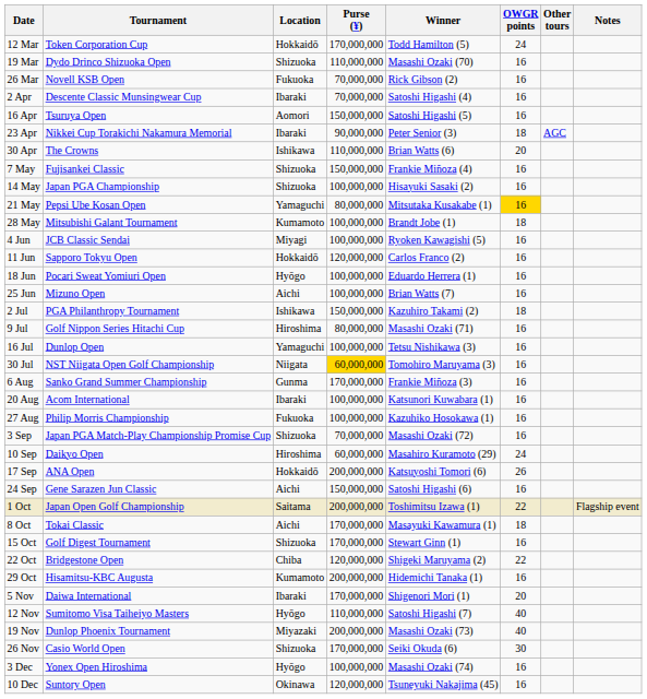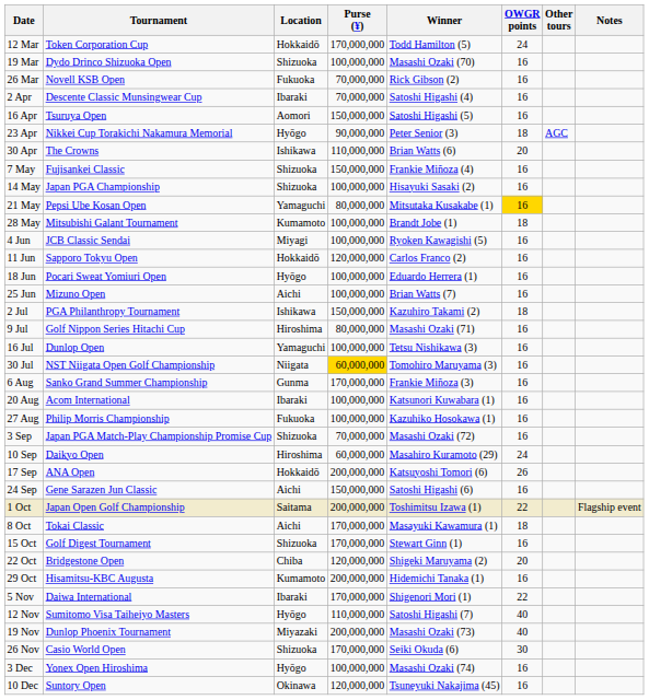 <table class="wikitable" style="font-size:95%">
 <tr>
 <th>Date</th>
 <th>Tournament</th>
 <th>Location</th>
 <th>Purse<br>(<a href='#'>¥</a>)</th>
 <th>Winner</th>
 <th><a href='#'>OWGR</a><br>points</th>
 <th>Other<br>tours</th>
 <th>Notes</th>
 </tr>
 <tr>
 <td>12 Mar</td>
 <td><a href='#'>Token Corporation Cup</a></td>
 <td>Hokkaidō</td>
 <td align=right>170,000,000</td>
 <td> <a href='#'>Todd Hamilton</a> (5)</td>
 <td align=center>24</td>
 <td></td>
 <td></td>
 </tr>
 <tr>
 <td>19 Mar</td>
 <td><a href='#'>Dydo Drinco Shizuoka Open</a></td>
 <td>Shizuoka</td>
-<td align=right>110,000,000</td>
+<td align=right>100,000,000</td>
 <td> <a href='#'>Masashi Ozaki</a> (70)</td>
 <td align=center>16</td>
 <td></td>
 <td></td>
 </tr>
 <tr>
 <td>26 Mar</td>
 <td><a href='#'>Novell KSB Open</a></td>
 <td>Fukuoka</td>
 <td align=right>70,000,000</td>
 <td> <a href='#'>Rick Gibson</a> (2)</td>
 <td align=center>16</td>
 <td></td>
 <td></td>
 </tr>
 <tr>
 <td>2 Apr</td>
 <td><a href='#'>Descente Classic Munsingwear Cup</a></td>
 <td>Ibaraki</td>
 <td align=right>70,000,000</td>
 <td> <a href='#'>Satoshi Higashi</a> (4)</td>
 <td align=center>16</td>
 <td></td>
 <td></td>
 </tr>
 <tr>
 <td>16 Apr</td>
 <td><a href='#'>Tsuruya Open</a></td>
 <td>Aomori</td>
 <td align=right>150,000,000</td>
 <td> <a href='#'>Satoshi Higashi</a> (5)</td>
 <td align=center>16</td>
 <td></td>
 <td></td>
 </tr>
 <tr>
 <td>23 Apr</td>
 <td><a href='#'>Nikkei Cup Torakichi Nakamura Memorial</a></td>
-<td>Ibaraki</td>
+<td>Hyōgo</td>
 <td align=right>90,000,000</td>
 <td> <a href='#'>Peter Senior</a> (3)</td>
 <td align=center>18</td>
 <td><a href='#'>AGC</a></td>
 <td></td>
 </tr>
 <tr>
 <td>30 Apr</td>
 <td><a href='#'>The Crowns</a></td>
 <td>Ishikawa</td>
 <td align=right>110,000,000</td>
 <td> <a href='#'>Brian Watts</a> (6)</td>
 <td align=center>20</td>
 <td></td>
 <td></td>
 </tr>
 <tr>
 <td>7 May</td>
 <td><a href='#'>Fujisankei Classic</a></td>
 <td>Shizuoka</td>
 <td align=right>150,000,000</td>
 <td> <a href='#'>Frankie Miñoza</a> (4)</td>
 <td align=center>16</td>
 <td></td>
 <td></td>
 </tr>
 <tr>
 <td>14 May</td>
 <td><a href='#'>Japan PGA Championship</a></td>
 <td>Shizuoka</td>
 <td align=right>100,000,000</td>
 <td> <a href='#'>Hisayuki Sasaki</a> (2)</td>
 <td align=center>16</td>
 <td></td>
 <td></td>
 </tr>
 <tr>
 <td>21 May</td>
 <td><a href='#'>Pepsi Ube Kosan Open</a></td>
 <td>Yamaguchi</td>
 <td align=right>80,000,000</td>
 <td> <a href='#'>Mitsutaka Kusakabe</a> (1)</td>
 <td align=center style="background: gold;">16</td>
 <td></td>
 <td></td>
 </tr>
 <tr>
 <td>28 May</td>
 <td><a href='#'>Mitsubishi Galant Tournament</a></td>
 <td>Kumamoto</td>
 <td align=right>100,000,000</td>
 <td> <a href='#'>Brandt Jobe</a> (1)</td>
 <td align=center>18</td>
 <td></td>
 <td></td>
 </tr>
 <tr>
 <td>4 Jun</td>
 <td><a href='#'>JCB Classic Sendai</a></td>
 <td>Miyagi</td>
 <td align=right>100,000,000</td>
 <td> <a href='#'>Ryoken Kawagishi</a> (5)</td>
 <td align=center>16</td>
 <td></td>
 <td></td>
 </tr>
 <tr>
 <td>11 Jun</td>
 <td><a href='#'>Sapporo Tokyu Open</a></td>
 <td>Hokkaidō</td>
 <td align=right>120,000,000</td>
 <td> <a href='#'>Carlos Franco</a> (2)</td>
 <td align=center>16</td>
 <td></td>
 <td></td>
 </tr>
 <tr>
 <td>18 Jun</td>
 <td><a href='#'>Pocari Sweat Yomiuri Open</a></td>
 <td>Hyōgo</td>
 <td align=right>100,000,000</td>
 <td> <a href='#'>Eduardo Herrera</a> (1)</td>
 <td align=center>16</td>
 <td></td>
 <td></td>
 </tr>
 <tr>
 <td>25 Jun</td>
 <td><a href='#'>Mizuno Open</a></td>
 <td>Aichi</td>
 <td align=right>100,000,000</td>
 <td> <a href='#'>Brian Watts</a> (7)</td>
 <td align=center>16</td>
 <td></td>
 <td></td>
 </tr>
 <tr>
 <td>2 Jul</td>
 <td><a href='#'>PGA Philanthropy Tournament</a></td>
 <td>Ishikawa</td>
 <td align=right>150,000,000</td>
 <td> <a href='#'>Kazuhiro Takami</a> (2)</td>
 <td align=center>18</td>
 <td></td>
 <td></td>
 </tr>
 <tr>
 <td>9 Jul</td>
 <td><a href='#'>Golf Nippon Series Hitachi Cup</a></td>
 <td>Hiroshima</td>
 <td align=right>80,000,000</td>
 <td> <a href='#'>Masashi Ozaki</a> (71)</td>
 <td align=center>16</td>
 <td></td>
 <td></td>
 </tr>
 <tr>
 <td>16 Jul</td>
 <td><a href='#'>Dunlop Open</a></td>
 <td>Yamaguchi</td>
 <td align=right>100,000,000</td>
 <td> <a href='#'>Tetsu Nishikawa</a> (3)</td>
 <td align=center>16</td>
 <td></td>
 <td></td>
 </tr>
 <tr>
 <td>30 Jul</td>
 <td><a href='#'>NST Niigata Open Golf Championship</a></td>
 <td>Niigata</td>
 <td align=right style="background: gold;">60,000,000</td>
 <td> <a href='#'>Tomohiro Maruyama</a> (3)</td>
 <td align=center>16</td>
 <td></td>
 <td></td>
 </tr>
 <tr>
 <td>6 Aug</td>
 <td><a href='#'>Sanko Grand Summer Championship</a></td>
 <td>Gunma</td>
 <td align=right>170,000,000</td>
 <td> <a href='#'>Frankie Miñoza</a> (3)</td>
 <td align=center>16</td>
 <td></td>
 <td></td>
 </tr>
 <tr>
 <td>20 Aug</td>
 <td><a href='#'>Acom International</a></td>
 <td>Ibaraki</td>
 <td align=right>100,000,000</td>
 <td> <a href='#'>Katsunori Kuwabara</a> (1)</td>
 <td align=center>16</td>
 <td></td>
 <td></td>
 </tr>
 <tr>
 <td>27 Aug</td>
 <td><a href='#'>Philip Morris Championship</a></td>
 <td>Fukuoka</td>
 <td align=right>100,000,000</td>
 <td> <a href='#'>Kazuhiko Hosokawa</a> (1)</td>
 <td align=center>16</td>
 <td></td>
 <td></td>
 </tr>
 <tr>
 <td>3 Sep</td>
 <td><a href='#'>Japan PGA Match-Play Championship Promise Cup</a></td>
 <td>Shizuoka</td>
 <td align=right>70,000,000</td>
 <td> <a href='#'>Masashi Ozaki</a> (72)</td>
 <td align=center>16</td>
 <td></td>
 <td></td>
 </tr>
 <tr>
 <td>10 Sep</td>
 <td><a href='#'>Daikyo Open</a></td>
 <td>Hiroshima</td>
 <td align=right>60,000,000</td>
 <td> <a href='#'>Masahiro Kuramoto</a> (29)</td>
 <td align=center>24</td>
 <td></td>
 <td></td>
 </tr>
 <tr>
 <td>17 Sep</td>
 <td><a href='#'>ANA Open</a></td>
 <td>Hokkaidō</td>
 <td align=right>200,000,000</td>
 <td> <a href='#'>Katsuyoshi Tomori</a> (6)</td>
 <td align=center>26</td>
 <td></td>
 <td></td>
 </tr>
 <tr>
 <td>24 Sep</td>
 <td><a href='#'>Gene Sarazen Jun Classic</a></td>
 <td>Aichi</td>
 <td align=right>150,000,000</td>
 <td> <a href='#'>Satoshi Higashi</a> (6)</td>
 <td align=center>16</td>
 <td></td>
 <td></td>
 </tr>
 <tr style="background:#f2ecce;">
 <td>1 Oct</td>
 <td><a href='#'>Japan Open Golf Championship</a></td>
 <td>Saitama</td>
 <td align=right>200,000,000</td>
 <td> <a href='#'>Toshimitsu Izawa</a> (1)</td>
 <td align=center>22</td>
 <td></td>
 <td>Flagship event</td>
 </tr>
 <tr>
 <td>8 Oct</td>
 <td><a href='#'>Tokai Classic</a></td>
 <td>Aichi</td>
 <td align=right>170,000,000</td>
 <td> <a href='#'>Masayuki Kawamura</a> (1)</td>
 <td align=center>18</td>
 <td></td>
 <td></td>
 </tr>
 <tr>
 <td>15 Oct</td>
 <td><a href='#'>Golf Digest Tournament</a></td>
 <td>Shizuoka</td>
 <td align=right>170,000,000</td>
 <td> <a href='#'>Stewart Ginn</a> (1)</td>
 <td align=center>16</td>
 <td></td>
 <td></td>
 </tr>
 <tr>
 <td>22 Oct</td>
 <td><a href='#'>Bridgestone Open</a></td>
 <td>Chiba</td>
 <td align=right>120,000,000</td>
 <td> <a href='#'>Shigeki Maruyama</a> (2)</td>
-<td align=center>22</td>
+<td align=center>20</td>
 <td></td>
 <td></td>
 </tr>
 <tr>
 <td>29 Oct</td>
 <td><a href='#'>Hisamitsu-KBC Augusta</a></td>
 <td>Kumamoto</td>
 <td align=right>200,000,000</td>
 <td> <a href='#'>Hidemichi Tanaka</a> (1)</td>
 <td align=center>16</td>
 <td></td>
 <td></td>
 </tr>
 <tr>
 <td>5 Nov</td>
 <td><a href='#'>Daiwa International</a></td>
 <td>Ibaraki</td>
 <td align=right>170,000,000</td>
 <td> <a href='#'>Shigenori Mori</a> (1)</td>
-<td align=center>20</td>
+<td align=center>22</td>
 <td></td>
 <td></td>
 </tr>
 <tr>
 <td>12 Nov</td>
 <td><a href='#'>Sumitomo Visa Taiheiyo Masters</a></td>
 <td>Hyōgo</td>
 <td align=right>110,000,000</td>
 <td> <a href='#'>Satoshi Higashi</a> (7)</td>
 <td align=center>40</td>
 <td></td>
 <td></td>
 </tr>
 <tr>
 <td>19 Nov</td>
 <td><a href='#'>Dunlop Phoenix Tournament</a></td>
 <td>Miyazaki</td>
 <td align=right>200,000,000</td>
 <td> <a href='#'>Masashi Ozaki</a> (73)</td>
 <td align=center>40</td>
 <td></td>
 <td></td>
 </tr>
 <tr>
 <td>26 Nov</td>
 <td><a href='#'>Casio World Open</a></td>
 <td>Shizuoka</td>
 <td align=right>170,000,000</td>
 <td> <a href='#'>Seiki Okuda</a> (6)</td>
 <td align=center>30</td>
 <td></td>
 <td></td>
 </tr>
 <tr>
 <td>3 Dec</td>
 <td><a href='#'>Yonex Open Hiroshima</a></td>
 <td>Hyōgo</td>
 <td align=right>100,000,000</td>
 <td> <a href='#'>Masashi Ozaki</a> (74)</td>
 <td align=center>16</td>
 <td></td>
 <td></td>
 </tr>
 <tr>
 <td>10 Dec</td>
 <td><a href='#'>Suntory Open</a></td>
 <td>Okinawa</td>
 <td align=right>120,000,000</td>
 <td> <a href='#'>Tsuneyuki Nakajima</a> (45)</td>
 <td align=center>16</td>
 <td></td>
 <td></td>
 </tr>
 </table>
